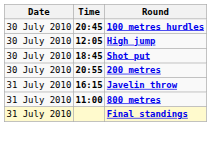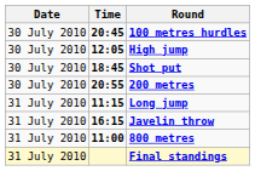 <table class="wikitable">
 <tr>
 <th>Date</th>
 <th>Time</th>
 <th>Round</th>
 </tr>
 <tr>
 <td>30 July 2010</td>
 <td><strong>20:45</strong></td>
 <td><strong><a href='#'>100 metres hurdles</a></strong></td>
 </tr>
 <tr>
 <td>30 July 2010</td>
 <td><strong>12:05</strong></td>
 <td><strong><a href='#'>High jump</a></strong></td>
 </tr>
 <tr>
 <td>30 July 2010</td>
 <td><strong>18:45</strong></td>
 <td><strong><a href='#'>Shot put</a></strong></td>
 </tr>
 <tr>
 <td>30 July 2010</td>
 <td><strong>20:55</strong></td>
 <td><strong><a href='#'>200 metres</a></strong></td>
 </tr>
 <tr>
 <td>31 July 2010</td>
+<td><strong>11:15</strong></td>
+<td><strong><a href='#'>Long jump</a></strong></td>
+</tr>
+<tr>
+<td>31 July 2010</td>
 <td><strong>16:15</strong></td>
 <td><strong><a href='#'>Javelin throw</a></strong></td>
 </tr>
 <tr>
 <td>31 July 2010</td>
 <td><strong>11:00</strong></td>
 <td><strong><a href='#'>800 metres</a></strong></td>
 </tr>
 <tr style=background:lemonchiffon>
 <td>31 July 2010</td>
 <td></td>
 <td><strong><a href='#'>Final standings</a></strong></td>
 </tr>
 </table>
